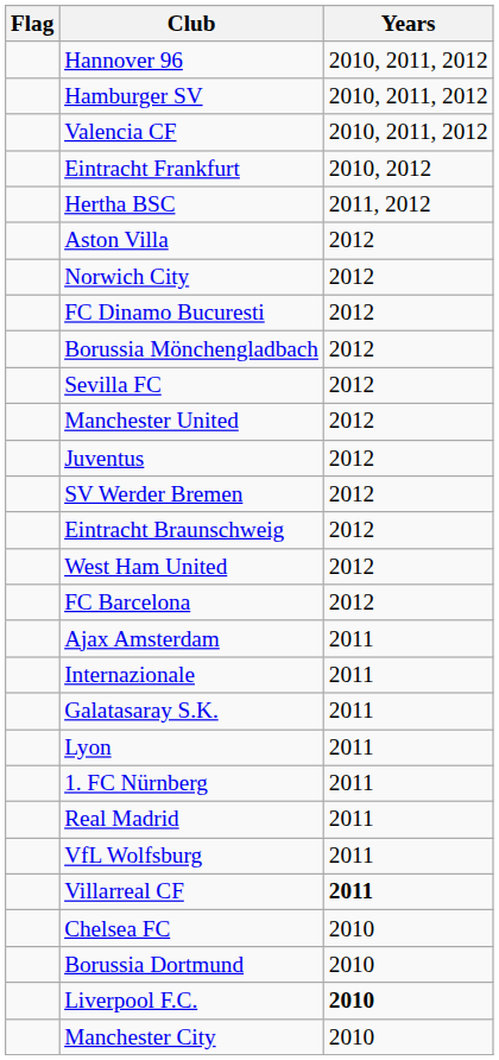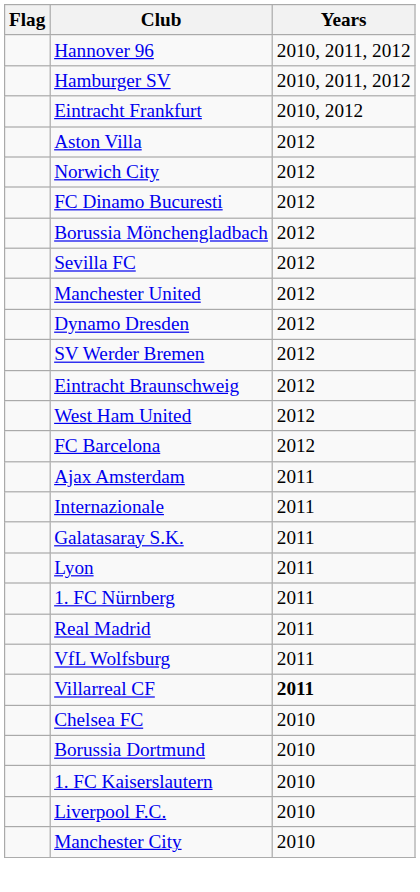 <table class="wikitable">
 <tr>
 <th>Flag</th>
 <th>Club</th>
 <th>Years</th>
 </tr>
 <tr>
 <td></td>
 <td><a href='#'>Hannover 96</a></td>
 <td>2010, 2011, 2012</td>
 </tr>
 <tr>
 <td></td>
 <td><a href='#'>Hamburger SV</a></td>
 <td>2010, 2011, 2012</td>
 </tr>
 <tr>
 <td></td>
-<td><a href='#'>Valencia CF</a></td>
-<td>2010, 2011, 2012</td>
-</tr>
-<tr>
-<td></td>
 <td><a href='#'>Eintracht Frankfurt</a></td>
 <td>2010, 2012</td>
-</tr>
-<tr>
-<td></td>
-<td><a href='#'>Hertha BSC</a></td>
-<td>2011, 2012</td>
 </tr>
 <tr>
 <td></td>
 <td><a href='#'>Aston Villa</a></td>
 <td>2012</td>
 </tr>
 <tr>
 <td></td>
 <td><a href='#'>Norwich City</a></td>
 <td>2012</td>
 </tr>
 <tr>
 <td></td>
 <td><a href='#'>FC Dinamo Bucuresti</a></td>
 <td>2012</td>
 </tr>
 <tr>
 <td></td>
 <td><a href='#'>Borussia Mönchengladbach</a></td>
 <td>2012</td>
 </tr>
 <tr>
 <td></td>
 <td><a href='#'>Sevilla FC</a></td>
 <td>2012</td>
 </tr>
 <tr>
 <td></td>
 <td><a href='#'>Manchester United</a></td>
 <td>2012</td>
 </tr>
 <tr>
 <td></td>
-<td><a href='#'>Juventus</a></td>
+<td><a href='#'>Dynamo Dresden</a></td>
 <td>2012</td>
 </tr>
 <tr>
 <td></td>
 <td><a href='#'>SV Werder Bremen</a></td>
 <td>2012</td>
 </tr>
 <tr>
 <td></td>
 <td><a href='#'>Eintracht Braunschweig</a></td>
 <td>2012</td>
 </tr>
 <tr>
 <td></td>
 <td><a href='#'>West Ham United</a></td>
 <td>2012</td>
 </tr>
 <tr>
 <td></td>
 <td><a href='#'>FC Barcelona</a></td>
 <td>2012</td>
 </tr>
 <tr>
 <td></td>
 <td><a href='#'>Ajax Amsterdam</a></td>
 <td>2011</td>
 </tr>
 <tr>
 <td></td>
 <td><a href='#'>Internazionale</a></td>
 <td>2011</td>
 </tr>
 <tr>
 <td></td>
 <td><a href='#'>Galatasaray S.K.</a></td>
 <td>2011</td>
 </tr>
 <tr>
 <td></td>
 <td><a href='#'>Lyon</a></td>
 <td>2011</td>
 </tr>
 <tr>
 <td></td>
 <td><a href='#'>1. FC Nürnberg</a></td>
 <td>2011</td>
 </tr>
 <tr>
 <td></td>
 <td><a href='#'>Real Madrid</a></td>
 <td>2011</td>
 </tr>
 <tr>
 <td></td>
 <td><a href='#'>VfL Wolfsburg</a></td>
 <td>2011</td>
 </tr>
 <tr>
 <td></td>
 <td><a href='#'>Villarreal CF</a></td>
 <td><strong>2011</strong></td>
 </tr>
 <tr>
 <td></td>
 <td><a href='#'>Chelsea FC</a></td>
 <td>2010</td>
 </tr>
 <tr>
 <td></td>
 <td><a href='#'>Borussia Dortmund</a></td>
 <td>2010</td>
 </tr>
 <tr>
 <td></td>
+<td><a href='#'>1. FC Kaiserslautern</a></td>
+<td>2010</td>
+</tr>
+<tr>
+<td></td>
 <td><a href='#'>Liverpool F.C.</a></td>
-<td><strong>2010</strong></td>
+<td>2010</td>
 </tr>
 <tr>
 <td></td>
 <td><a href='#'>Manchester City</a></td>
 <td>2010</td>
 </tr>
 <tr>
 </tr>
 </table>
